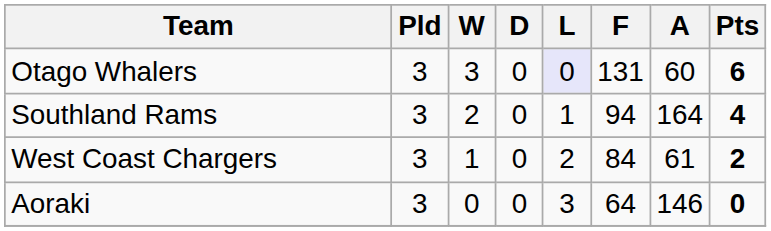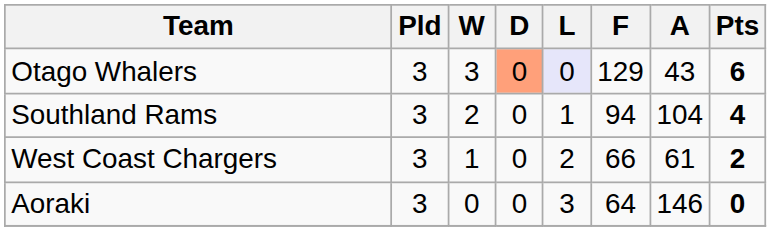 <table class="wikitable" style="text-align:center;">
 <tr>
 <th width=215>Team</th>
 <th width=20 abbr="Played">Pld</th>
 <th width=20 abbr="Won">W</th>
 <th width=20 abbr="Drawn">D</th>
 <th width=20 abbr="Lost">L</th>
 <th width=20 abbr="For">F</th>
 <th width=20 abbr="Against">A</th>
 <th width=20 abbr="Points">Pts</th>
 </tr>
 <tr>
 <td style="text-align:left;">Otago Whalers</td>
 <td>3</td>
 <td>3</td>
-<td>0</td>
+<td style="background: lightsalmon;">0</td>
 <td style="background: lavender;">0</td>
-<td>131</td>
-<td>60</td>
+<td>129</td>
+<td>43</td>
 <td><strong>6</strong></td>
 </tr>
 <tr>
 <td style="text-align:left;">Southland Rams</td>
 <td>3</td>
 <td>2</td>
 <td>0</td>
 <td>1</td>
 <td>94</td>
-<td>164</td>
+<td>104</td>
 <td><strong>4</strong></td>
 </tr>
 <tr>
 <td style="text-align:left;">West Coast Chargers</td>
 <td>3</td>
 <td>1</td>
 <td>0</td>
 <td>2</td>
-<td>84</td>
+<td>66</td>
 <td>61</td>
 <td><strong>2</strong></td>
 </tr>
 <tr>
 <td style="text-align:left;">Aoraki</td>
 <td>3</td>
 <td>0</td>
 <td>0</td>
 <td>3</td>
 <td>64</td>
 <td>146</td>
 <td><strong>0</strong></td>
 </tr>
 <tr>
 </tr>
 </table>
